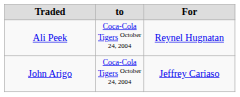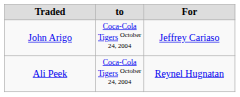 <table class="wikitable" style="text-align: center">
 <tr align="center" bgcolor="#dddddd">
 <td style="width:140px"><strong>Traded</strong></td>
 <td style="width:70px"><strong>to</strong></td>
 <td style="width:140px"><strong>For</strong></td>
 </tr>
 <tr style="height:40px">
+<td><a href='#'>John Arigo</a></td>
+<td style="font-size: 80%"><a href='#'>Coca-Cola Tigers</a> <sup> October 24, 2004 </sup></td>
+<td><a href='#'>Jeffrey Cariaso</a></td>
+</tr>
+<tr style="height:40px">
 <td><a href='#'>Ali Peek</a></td>
 <td style="font-size: 80%"><a href='#'>Coca-Cola Tigers</a> <sup> October 24, 2004 </sup></td>
 <td><a href='#'>Reynel Hugnatan</a></td>
 </tr>
-<tr style="height:40px">
-<td><a href='#'>John Arigo</a></td>
-<td style="font-size: 80%"><a href='#'>Coca-Cola Tigers</a> <sup> October 24, 2004 </sup></td>
-<td><a href='#'>Jeffrey Cariaso</a></td>
-</tr>
 </table>
